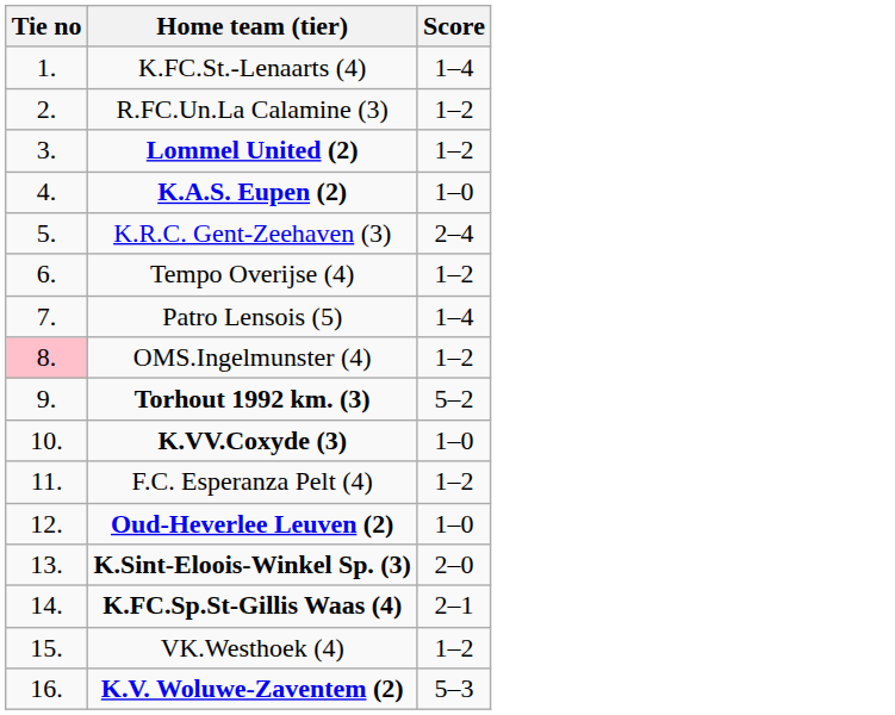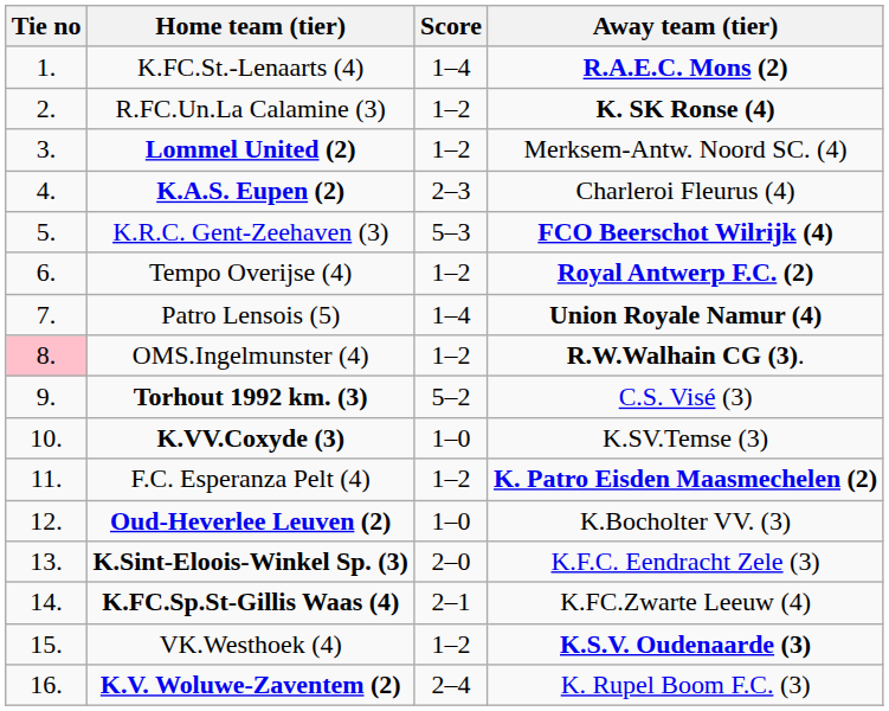 <table class="wikitable" style="text-align: center">
 <tr>
 <th>Tie no</th>
 <th>Home team (tier)</th>
 <th>Score</th>
+<th>Away team (tier)</th>
 </tr>
 <tr>
 <td>1.</td>
 <td>K.FC.St.-Lenaarts (4)</td>
 <td>1–4</td>
+<td><strong><a href='#'>R.A.E.C. Mons</a> (2)</strong></td>
 </tr>
 <tr>
 <td>2.</td>
 <td>R.FC.Un.La Calamine (3)</td>
 <td>1–2 </td>
+<td><strong>K. SK Ronse (4)</strong></td>
 </tr>
 <tr>
 <td>3.</td>
 <td><strong><a href='#'>Lommel United</a> (2)</strong></td>
 <td>1–2 </td>
+<td>Merksem-Antw. Noord SC. (4)</td>
 </tr>
 <tr>
 <td>4.</td>
 <td><strong><a href='#'>K.A.S. Eupen</a> (2)</strong></td>
-<td>1–0</td>
+<td>2–3 </td>
+<td>Charleroi Fleurus (4)</td>
 </tr>
 <tr>
 <td>5.</td>
 <td><a href='#'>K.R.C. Gent-Zeehaven</a> (3)</td>
-<td>2–4</td>
+<td>5–3</td>
+<td><strong><a href='#'>FCO Beerschot Wilrijk</a> (4)</strong></td>
 </tr>
 <tr>
 <td>6.</td>
 <td>Tempo Overijse (4)</td>
 <td>1–2 </td>
+<td><strong><a href='#'>Royal Antwerp F.C.</a> (2)</strong></td>
 </tr>
 <tr>
 <td>7.</td>
 <td>Patro Lensois (5)</td>
 <td>1–4</td>
+<td><strong>Union Royale Namur (4)</strong></td>
 </tr>
 <tr>
 <td style="background: pink;">8.</td>
 <td>OMS.Ingelmunster (4)</td>
 <td>1–2 </td>
+<td><strong>R.W.Walhain CG (3)</strong>.</td>
 </tr>
 <tr>
 <td>9.</td>
 <td><strong>Torhout 1992 km. (3)</strong></td>
 <td>5–2</td>
+<td><a href='#'>C.S. Visé</a> (3)</td>
 </tr>
 <tr>
 <td>10.</td>
 <td><strong>K.VV.Coxyde (3)</strong></td>
 <td>1–0</td>
+<td>K.SV.Temse (3)</td>
 </tr>
 <tr>
 <td>11.</td>
 <td>F.C. Esperanza Pelt (4)</td>
 <td>1–2 </td>
+<td><strong><a href='#'>K. Patro Eisden Maasmechelen</a> (2)</strong></td>
 </tr>
 <tr>
 <td>12.</td>
 <td><strong><a href='#'>Oud-Heverlee Leuven</a> (2)</strong></td>
 <td>1–0</td>
+<td>K.Bocholter VV. (3)</td>
 </tr>
 <tr>
 <td>13.</td>
 <td><strong>K.Sint-Eloois-Winkel Sp. (3)</strong></td>
 <td>2–0</td>
+<td><a href='#'>K.F.C. Eendracht Zele</a> (3)</td>
 </tr>
 <tr>
 <td>14.</td>
 <td><strong>K.FC.Sp.St-Gillis Waas (4)</strong></td>
 <td>2–1</td>
+<td>K.FC.Zwarte Leeuw (4)</td>
 </tr>
 <tr>
 <td>15.</td>
 <td>VK.Westhoek (4)</td>
 <td>1–2</td>
+<td><strong><a href='#'>K.S.V. Oudenaarde</a> (3)</strong></td>
 </tr>
 <tr>
 <td>16.</td>
 <td><strong><a href='#'>K.V. Woluwe-Zaventem</a> (2)</strong></td>
-<td>5–3</td>
+<td>2–4</td>
+<td><a href='#'>K. Rupel Boom F.C.</a> (3)</td>
 </tr>
 </table>
